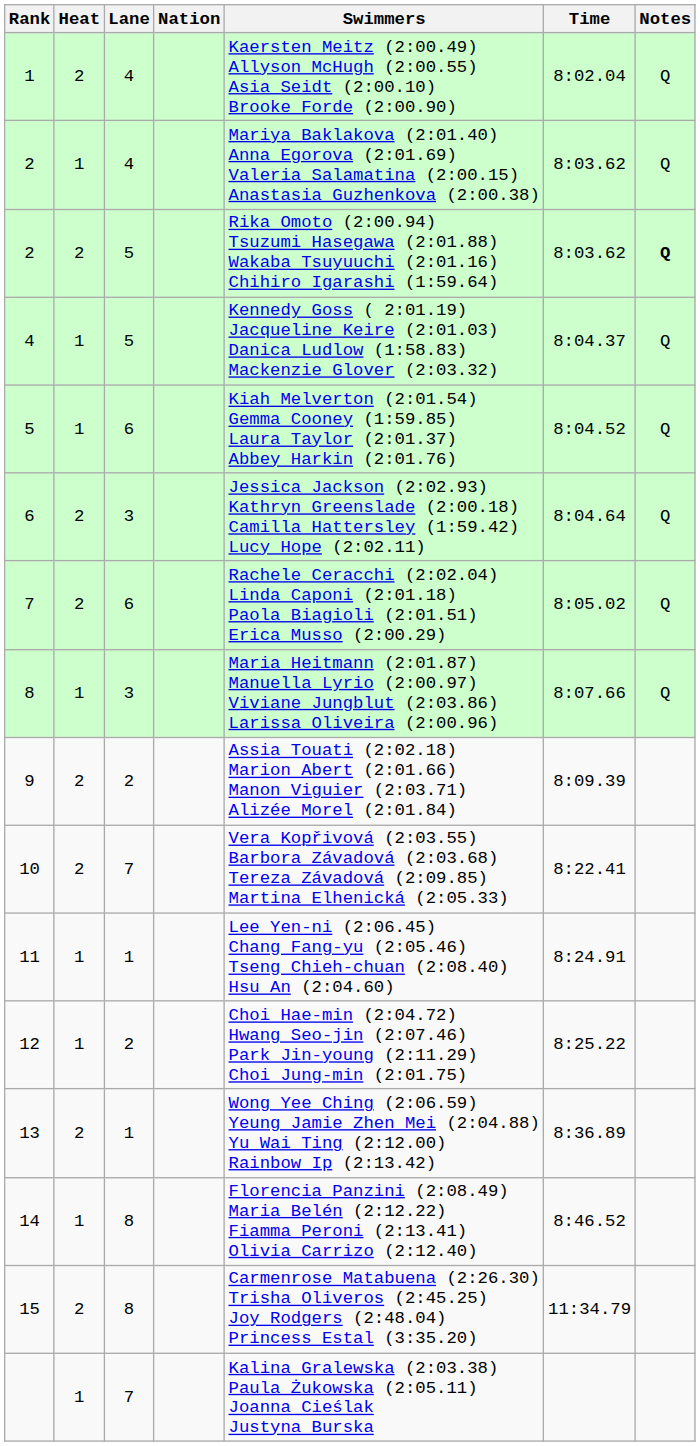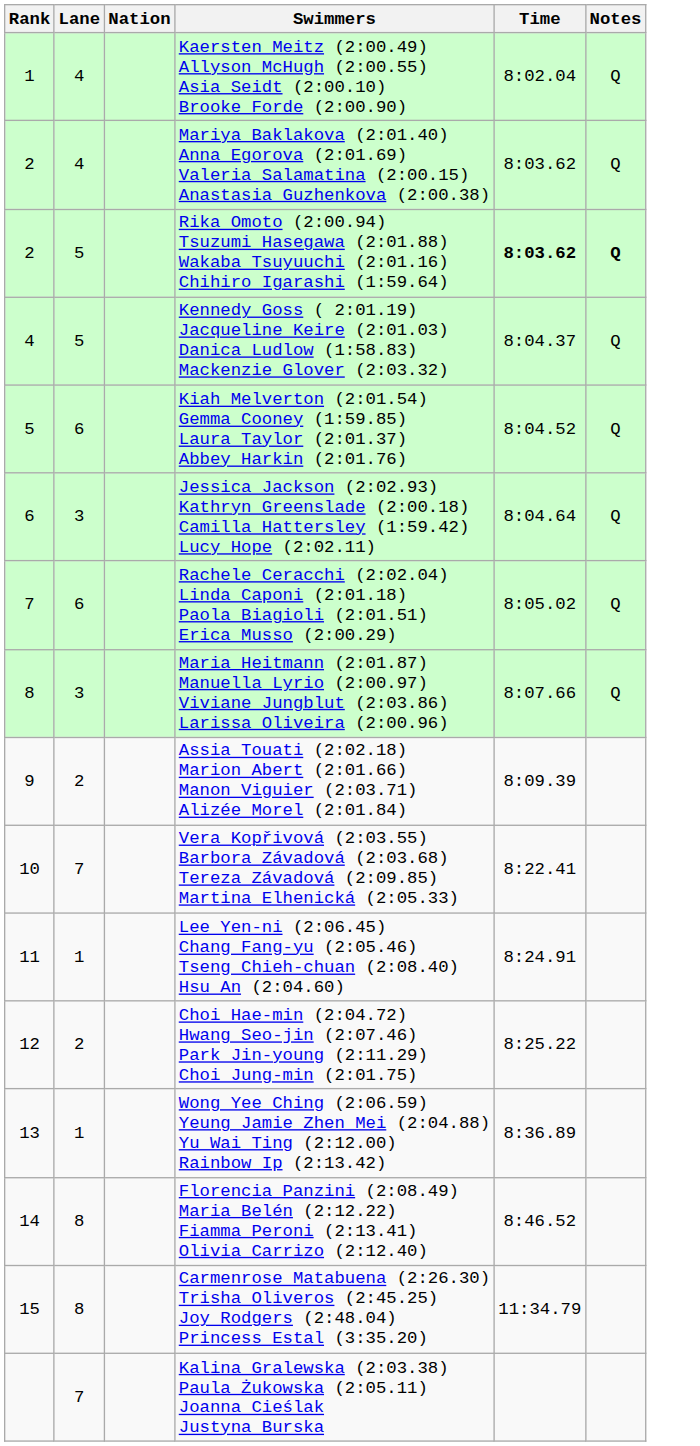 <table class="wikitable sortable" style="text-align:center">
 <tr>
 <th>Rank</th>
-<th>Heat</th>
 <th>Lane</th>
 <th>Nation</th>
 <th>Swimmers</th>
 <th>Time</th>
 <th>Notes</th>
 </tr>
 <tr bgcolor=ccffcc>
 <td>1</td>
-<td>2</td>
 <td>4</td>
 <td align="left"></td>
 <td align=left><a href='#'>Kaersten Meitz</a> (2:00.49)<br><a href='#'>Allyson McHugh</a> (2:00.55)<br><a href='#'>Asia Seidt</a> (2:00.10)<br><a href='#'>Brooke Forde</a> (2:00.90)</td>
 <td>8:02.04</td>
 <td>Q</td>
 </tr>
 <tr bgcolor=ccffcc>
 <td>2</td>
-<td>1</td>
 <td>4</td>
 <td align="left"></td>
 <td align=left><a href='#'>Mariya Baklakova</a> (2:01.40)<br><a href='#'>Anna Egorova</a> (2:01.69)<br><a href='#'>Valeria Salamatina</a> (2:00.15)<br><a href='#'>Anastasia Guzhenkova</a> (2:00.38)</td>
 <td>8:03.62</td>
 <td>Q</td>
 </tr>
 <tr bgcolor="ccffcc">
 <td>2</td>
-<td>2</td>
 <td>5</td>
 <td align="left"></td>
 <td align="left"><a href='#'>Rika Omoto</a> (2:00.94)<br><a href='#'>Tsuzumi Hasegawa</a> (2:01.88)<br><a href='#'>Wakaba Tsuyuuchi</a> (2:01.16)<br><a href='#'>Chihiro Igarashi</a> (1:59.64)</td>
-<td>8:03.62</td>
+<td><strong>8:03.62</strong></td>
 <td><strong>Q</strong></td>
 </tr>
 <tr bgcolor="ccffcc">
 <td>4</td>
-<td>1</td>
 <td>5</td>
 <td align="left"></td>
 <td align="left"><a href='#'>Kennedy Goss</a> ( 2:01.19)<br><a href='#'>Jacqueline Keire</a> (2:01.03)<br><a href='#'>Danica Ludlow</a> (1:58.83)<br><a href='#'>Mackenzie Glover</a> (2:03.32)</td>
 <td>8:04.37</td>
 <td>Q</td>
 </tr>
 <tr bgcolor="ccffcc">
 <td>5</td>
-<td>1</td>
 <td>6</td>
 <td align="left"></td>
 <td align="left"><a href='#'>Kiah Melverton</a> (2:01.54)<br><a href='#'>Gemma Cooney</a> (1:59.85)<br><a href='#'>Laura Taylor</a> (2:01.37)<br><a href='#'>Abbey Harkin</a> (2:01.76)</td>
 <td>8:04.52</td>
 <td>Q</td>
 </tr>
 <tr bgcolor="ccffcc">
 <td>6</td>
-<td>2</td>
 <td>3</td>
 <td align="left"></td>
 <td align="left"><a href='#'>Jessica Jackson</a> (2:02.93)<br><a href='#'>Kathryn Greenslade</a> (2:00.18)<br><a href='#'>Camilla Hattersley</a> (1:59.42)<br><a href='#'>Lucy Hope</a> (2:02.11)</td>
 <td>8:04.64</td>
 <td>Q</td>
 </tr>
 <tr bgcolor="ccffcc">
 <td>7</td>
-<td>2</td>
 <td>6</td>
 <td align="left"></td>
 <td align="left"><a href='#'>Rachele Ceracchi</a> (2:02.04)<br><a href='#'>Linda Caponi</a> (2:01.18)<br><a href='#'>Paola Biagioli</a> (2:01.51)<br><a href='#'>Erica Musso</a> (2:00.29)</td>
 <td>8:05.02</td>
 <td>Q</td>
 </tr>
 <tr bgcolor=ccffcc>
 <td>8</td>
-<td>1</td>
 <td>3</td>
 <td align="left"></td>
 <td align=left><a href='#'>Maria Heitmann</a> (2:01.87)<br><a href='#'>Manuella Lyrio</a> (2:00.97)<br><a href='#'>Viviane Jungblut</a> (2:03.86)<br><a href='#'>Larissa Oliveira</a> (2:00.96)</td>
 <td>8:07.66</td>
 <td>Q</td>
 </tr>
 <tr>
 <td>9</td>
 <td>2</td>
-<td>2</td>
 <td align="left"></td>
 <td align=left><a href='#'>Assia Touati</a> (2:02.18)<br><a href='#'>Marion Abert</a> (2:01.66)<br><a href='#'>Manon Viguier</a> (2:03.71)<br><a href='#'>Alizée Morel</a> (2:01.84)</td>
 <td>8:09.39</td>
 <td></td>
 </tr>
 <tr>
 <td>10</td>
-<td>2</td>
 <td>7</td>
 <td align="left"></td>
 <td align="left"><a href='#'>Vera Kopřivová</a> (2:03.55)<br><a href='#'>Barbora Závadová</a> (2:03.68)<br><a href='#'>Tereza Závadová</a> (2:09.85)<br><a href='#'>Martina Elhenická</a> (2:05.33)</td>
 <td>8:22.41</td>
 <td></td>
 </tr>
 <tr>
 <td>11</td>
 <td>1</td>
-<td>1</td>
 <td align="left"></td>
 <td align="left"><a href='#'>Lee Yen-ni</a> (2:06.45)<br><a href='#'>Chang Fang-yu</a> (2:05.46)<br><a href='#'>Tseng Chieh-chuan</a> (2:08.40)<br><a href='#'>Hsu An</a> (2:04.60)</td>
 <td>8:24.91</td>
 <td></td>
 </tr>
 <tr>
 <td>12</td>
-<td>1</td>
 <td>2</td>
 <td align="left"></td>
 <td align="left"><a href='#'>Choi Hae-min</a> (2:04.72)<br><a href='#'>Hwang Seo-jin</a> (2:07.46)<br><a href='#'>Park Jin-young</a> (2:11.29)<br><a href='#'>Choi Jung-min</a> (2:01.75)</td>
 <td>8:25.22</td>
 <td></td>
 </tr>
 <tr>
 <td>13</td>
-<td>2</td>
 <td>1</td>
 <td align="left"></td>
 <td align="left"><a href='#'>Wong Yee Ching</a> (2:06.59)<br><a href='#'>Yeung Jamie Zhen Mei</a> (2:04.88)<br><a href='#'>Yu Wai Ting</a> (2:12.00)<br><a href='#'>Rainbow Ip</a> (2:13.42)</td>
 <td>8:36.89</td>
 <td></td>
 </tr>
 <tr>
 <td>14</td>
-<td>1</td>
 <td>8</td>
 <td align="left"></td>
 <td align="left"><a href='#'>Florencia Panzini</a> (2:08.49)<br><a href='#'>Maria Belén</a> (2:12.22)<br><a href='#'>Fiamma Peroni</a> (2:13.41)<br><a href='#'>Olivia Carrizo</a> (2:12.40)</td>
 <td>8:46.52</td>
 <td></td>
 </tr>
 <tr>
 <td>15</td>
-<td>2</td>
 <td>8</td>
 <td align="left"></td>
 <td align="left"><a href='#'>Carmenrose Matabuena</a> (2:26.30)<br><a href='#'>Trisha Oliveros</a> (2:45.25)<br><a href='#'>Joy Rodgers</a> (2:48.04)<br><a href='#'>Princess Estal</a> (3:35.20)</td>
 <td>11:34.79</td>
 <td></td>
 </tr>
 <tr>
 <td></td>
-<td>1</td>
 <td>7</td>
 <td align="left"></td>
 <td align="left"><a href='#'>Kalina Gralewska</a> (2:03.38)<br><a href='#'>Paula Żukowska</a> (2:05.11)<br><a href='#'>Joanna Cieślak</a><br><a href='#'>Justyna Burska</a></td>
 <td></td>
 <td></td>
 </tr>
 </table>
